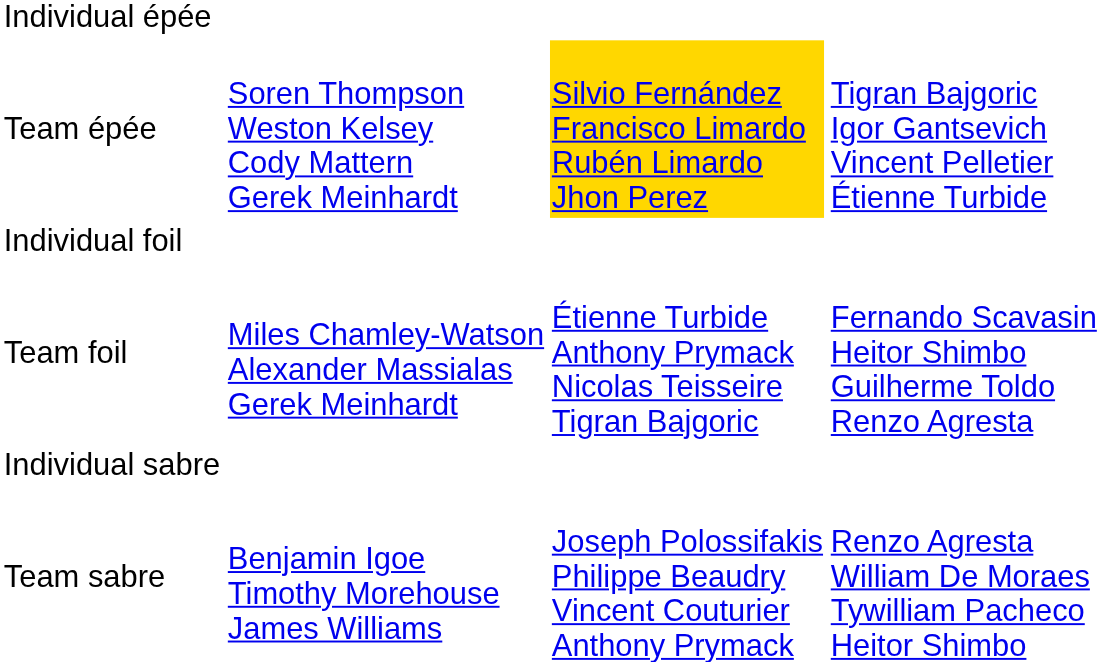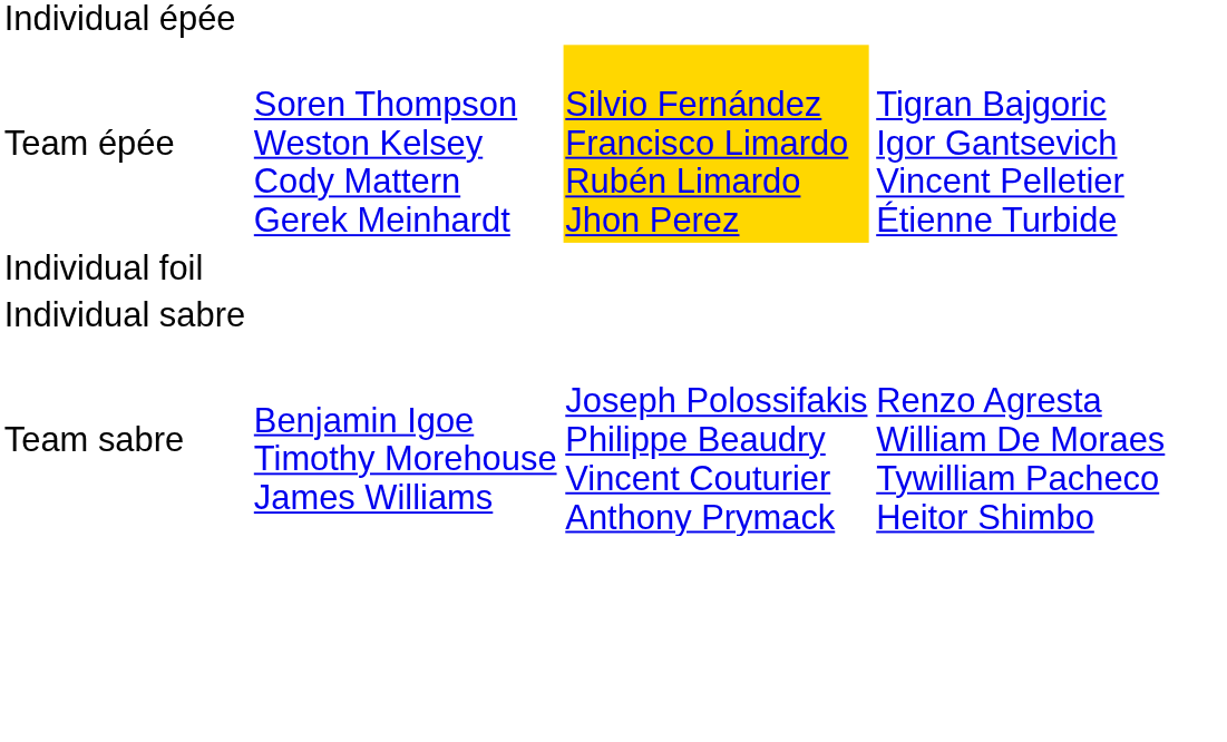 <table>
 <tr>
 <td rowspan=2>Individual épée <br></td>
 <td rowspan=2></td>
 <td rowspan=2></td>
 <td></td>
 </tr>
 <tr>
 <td></td>
 </tr>
 <tr>
 <td>Team épée <br></td>
 <td><br><a href='#'>Soren Thompson</a><br><a href='#'>Weston Kelsey</a><br><a href='#'>Cody Mattern</a><br><a href='#'>Gerek Meinhardt</a></td>
 <td style="background: gold;"><br><a href='#'>Silvio Fernández</a><br><a href='#'>Francisco Limardo</a><br><a href='#'>Rubén Limardo</a><br><a href='#'>Jhon Perez</a></td>
 <td><br><a href='#'>Tigran Bajgoric</a><br><a href='#'>Igor Gantsevich</a><br><a href='#'>Vincent Pelletier</a><br><a href='#'>Étienne Turbide</a></td>
 </tr>
 <tr>
 <td rowspan=2>Individual foil <br></td>
 <td rowspan=2></td>
 <td rowspan=2></td>
 <td></td>
 </tr>
 <tr>
 <td></td>
 </tr>
 <tr>
-<td>Team foil <br></td>
-<td><br><a href='#'>Miles Chamley-Watson</a><br><a href='#'>Alexander Massialas</a><br><a href='#'>Gerek Meinhardt</a></td>
-<td><br><a href='#'>Étienne Turbide</a><br><a href='#'>Anthony Prymack</a><br><a href='#'>Nicolas Teisseire</a><br><a href='#'>Tigran Bajgoric</a></td>
-<td><br><a href='#'>Fernando Scavasin</a><br><a href='#'>Heitor Shimbo</a><br><a href='#'>Guilherme Toldo</a><br><a href='#'>Renzo Agresta</a></td>
-</tr>
-<tr>
 <td rowspan=2>Individual sabre <br></td>
 <td rowspan=2></td>
 <td rowspan=2></td>
 <td></td>
 </tr>
 <tr>
 <td></td>
 </tr>
 <tr>
 <td>Team sabre <br></td>
 <td><br><a href='#'>Benjamin Igoe</a><br><a href='#'>Timothy Morehouse</a><br><a href='#'>James Williams</a></td>
 <td><br><a href='#'>Joseph Polossifakis</a><br><a href='#'>Philippe Beaudry</a><br><a href='#'>Vincent Couturier</a><br><a href='#'>Anthony Prymack</a></td>
 <td><br><a href='#'>Renzo Agresta</a><br><a href='#'>William De Moraes</a><br><a href='#'>Tywilliam Pacheco</a><br><a href='#'>Heitor Shimbo</a></td>
 </tr>
 </table>
